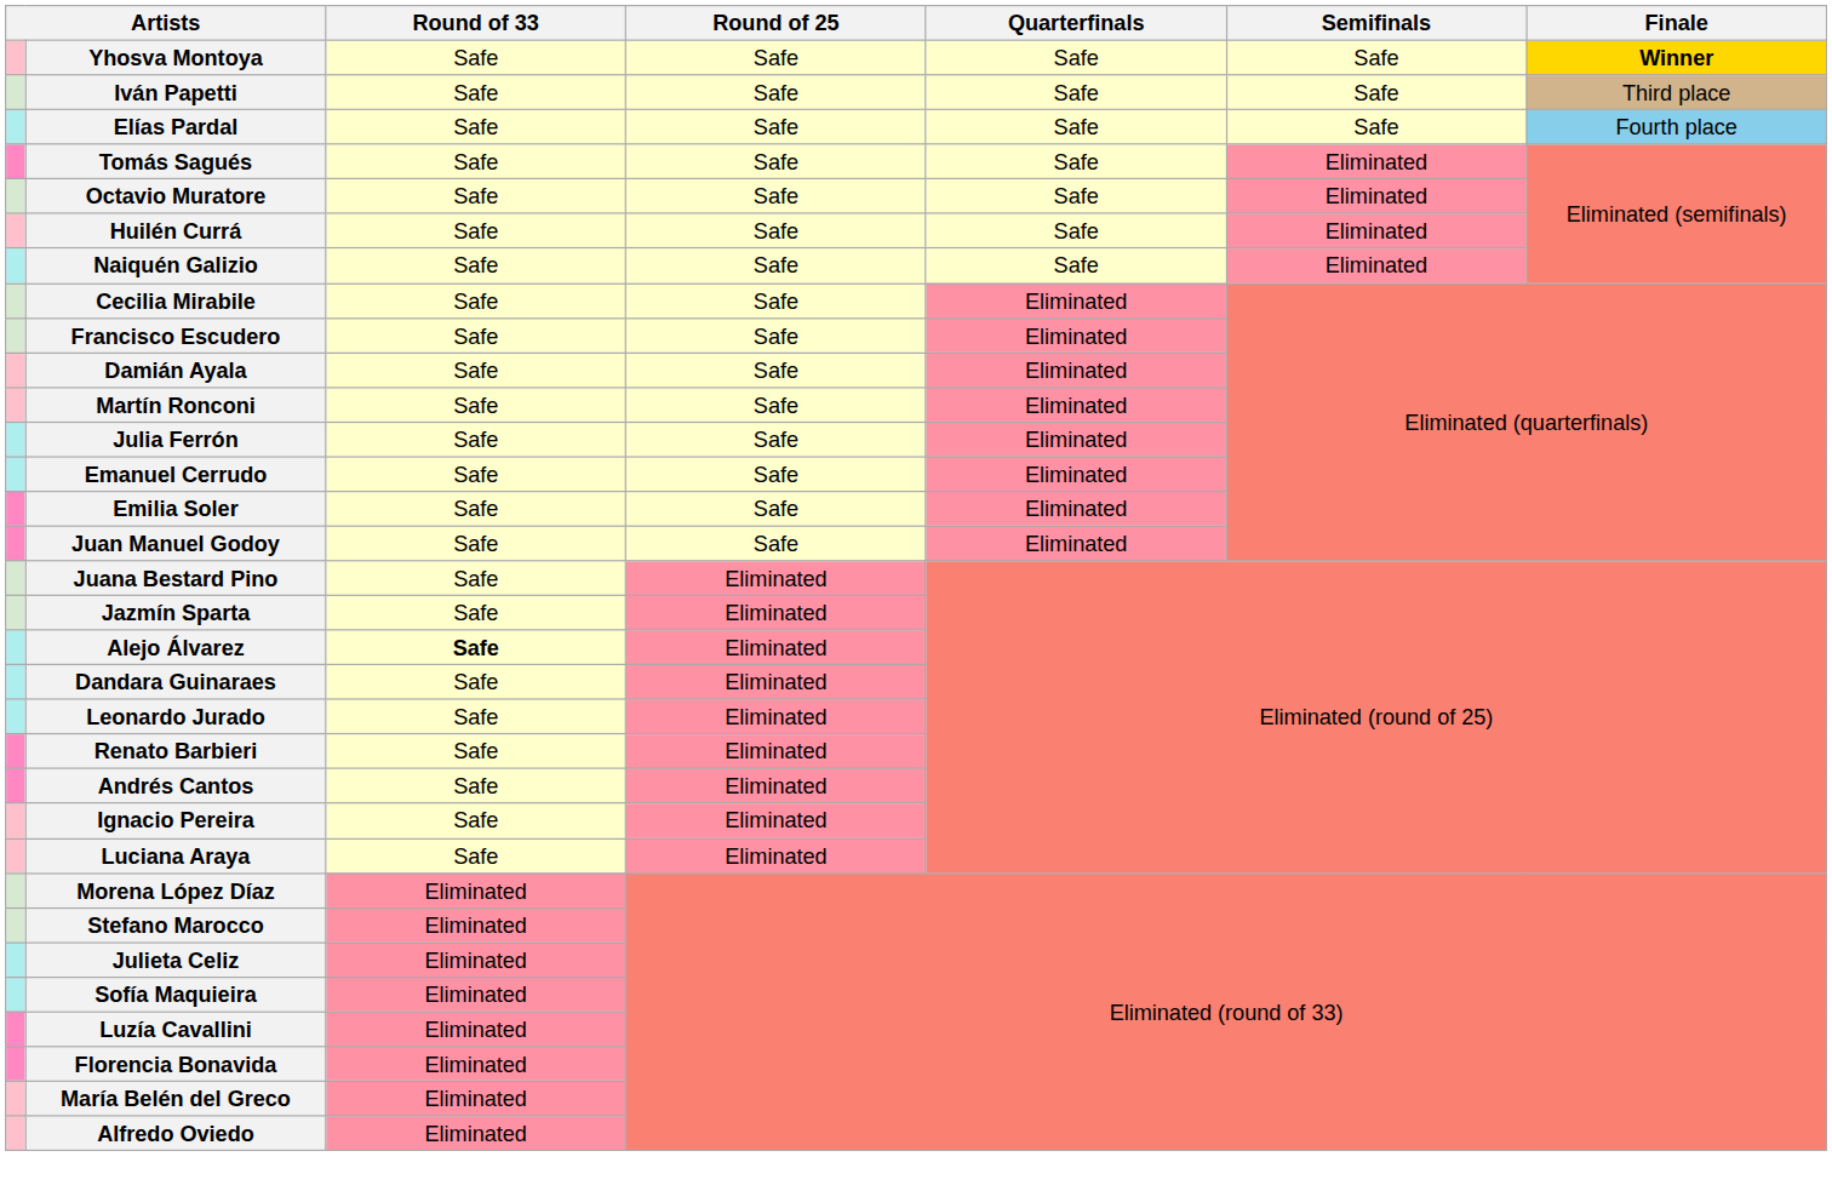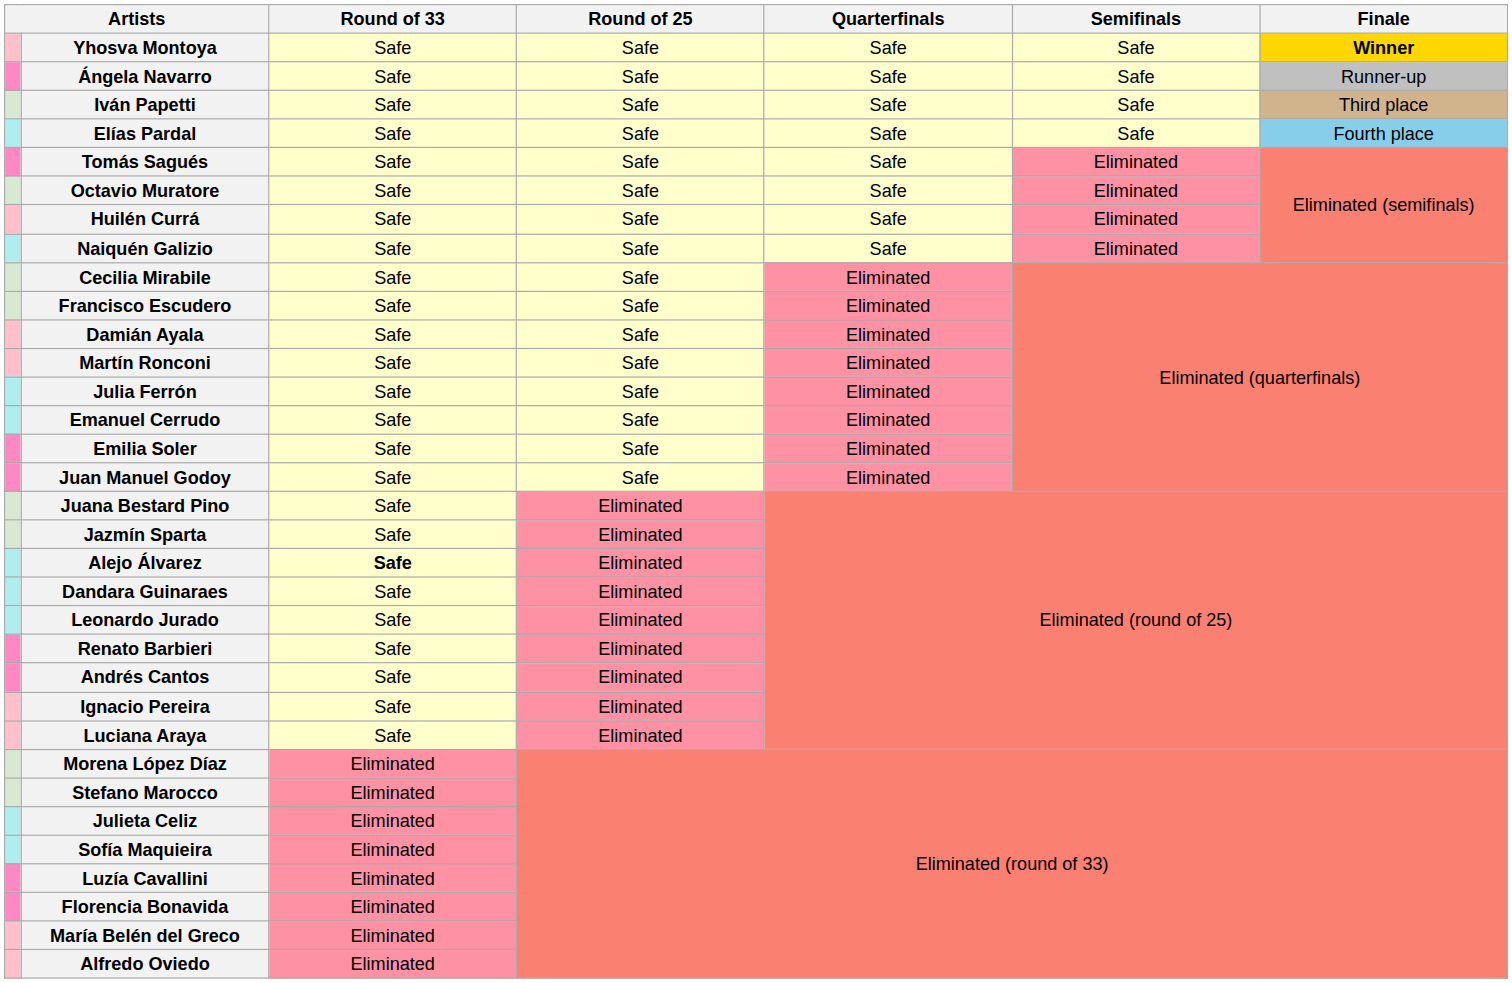 <table class="wikitable" style="text-align:center; font-size:95%; width:100%">
 <tr>
 <th colspan="2" width="16%">Artists</th>
 <th style="width:15%">Round of 33</th>
 <th style="width:15%">Round of 25</th>
 <th style="width:15%">Quarterfinals</th>
 <th style="width:15%">Semifinals</th>
 <th style="width:15%">Finale</th>
 </tr>
 <tr>
 <td style="background:pink; width:01%"></td>
 <th>Yhosva Montoya</th>
 <td style="background:#FFFFCC">Safe</td>
 <td style="background:#FFFFCC">Safe</td>
 <td style="background:#FFFFCC">Safe</td>
 <td style="background:#FFFFCC">Safe</td>
 <td style="background: gold"><strong>Winner</strong></td>
+</tr>
+<tr>
+<td style="background:#FF87C3"></td>
+<th>Ángela Navarro</th>
+<td style="background:#FFFFCC">Safe</td>
+<td style="background:#FFFFCC">Safe</td>
+<td style="background:#FFFFCC">Safe</td>
+<td style="background:#FFFFCC">Safe</td>
+<td style="background: silver">Runner-up</td>
 </tr>
 <tr>
 <td style="background:#d7ead1"></td>
 <th>Iván Papetti</th>
 <td style="background:#FFFFCC">Safe</td>
 <td style="background:#FFFFCC">Safe</td>
 <td style="background:#FFFFCC">Safe</td>
 <td style="background:#FFFFCC">Safe</td>
 <td style="background: tan">Third place</td>
 </tr>
 <tr>
 <td style="background:#afeeee"></td>
 <th>Elías Pardal</th>
 <td style="background:#FFFFCC">Safe</td>
 <td style="background:#FFFFCC">Safe</td>
 <td style="background:#FFFFCC">Safe</td>
 <td style="background:#FFFFCC">Safe</td>
 <td style="background: skyblue">Fourth place</td>
 </tr>
 <tr>
 <td style="background:#FF87C3"></td>
 <th>Tomás Sagués</th>
 <td style="background:#FFFFCC">Safe</td>
 <td style="background:#FFFFCC">Safe</td>
 <td style="background:#FFFFCC">Safe</td>
 <td style="background:#FF91A4">Eliminated</td>
 <td rowspan="4" style="background:salmon">Eliminated (semifinals)</td>
 </tr>
 <tr>
 <td style="background:#d7ead1"></td>
 <th>Octavio Muratore</th>
 <td style="background:#FFFFCC">Safe</td>
 <td style="background:#FFFFCC">Safe</td>
 <td style="background:#FFFFCC">Safe</td>
 <td style="background:#FF91A4">Eliminated</td>
 </tr>
 <tr>
 <td style="background:pink"></td>
 <th>Huilén Currá</th>
 <td style="background:#FFFFCC">Safe</td>
 <td style="background:#FFFFCC">Safe</td>
 <td style="background:#FFFFCC">Safe</td>
 <td style="background:#FF91A4">Eliminated</td>
 </tr>
 <tr>
 <td style="background:#afeeee"></td>
 <th>Naiquén Galizio</th>
 <td style="background:#FFFFCC">Safe</td>
 <td style="background:#FFFFCC">Safe</td>
 <td style="background:#FFFFCC">Safe</td>
 <td style="background:#FF91A4">Eliminated</td>
 </tr>
 <tr>
 <td style="background:#d7ead1"></td>
 <th>Cecilia Mirabile</th>
 <td style="background:#FFFFCC">Safe</td>
 <td style="background:#FFFFCC">Safe</td>
 <td style="background:#FF91A4">Eliminated</td>
 <td rowspan="8" colspan="2" style="background:salmon">Eliminated (quarterfinals)</td>
 </tr>
 <tr>
 <td style="background:#d7ead1"></td>
 <th>Francisco Escudero</th>
 <td style="background:#FFFFCC">Safe</td>
 <td style="background:#FFFFCC">Safe</td>
 <td style="background:#FF91A4">Eliminated</td>
 </tr>
 <tr>
 <td style="background:pink"></td>
 <th>Damián Ayala</th>
 <td style="background:#FFFFCC">Safe</td>
 <td style="background:#FFFFCC">Safe</td>
 <td style="background:#FF91A4">Eliminated</td>
 </tr>
 <tr>
 <td style="background:pink"></td>
 <th>Martín Ronconi</th>
 <td style="background:#FFFFCC">Safe</td>
 <td style="background:#FFFFCC">Safe</td>
 <td style="background:#FF91A4">Eliminated</td>
 </tr>
 <tr>
 <td style="background:#afeeee"></td>
 <th>Julia Ferrón</th>
 <td style="background:#FFFFCC">Safe</td>
 <td style="background:#FFFFCC">Safe</td>
 <td style="background:#FF91A4">Eliminated</td>
 </tr>
 <tr>
 <td style="background:#afeeee"></td>
 <th>Emanuel Cerrudo</th>
 <td style="background:#FFFFCC">Safe</td>
 <td style="background:#FFFFCC">Safe</td>
 <td style="background:#FF91A4">Eliminated</td>
 </tr>
 <tr>
 <td style="background:#FF87C3"></td>
 <th>Emilia Soler</th>
 <td style="background:#FFFFCC">Safe</td>
 <td style="background:#FFFFCC">Safe</td>
 <td style="background:#FF91A4">Eliminated</td>
 </tr>
 <tr>
 <td style="background:#FF87C3"></td>
 <th>Juan Manuel Godoy</th>
 <td style="background:#FFFFCC">Safe</td>
 <td style="background:#FFFFCC">Safe</td>
 <td style="background:#FF91A4">Eliminated</td>
 </tr>
 <tr>
 <td style="background:#d7ead1"></td>
 <th>Juana Bestard Pino</th>
 <td style="background:#FFFFCC">Safe</td>
 <td style="background:#FF91A4">Eliminated</td>
 <td rowspan="9" colspan="3" style="background:salmon">Eliminated (round of 25)</td>
 </tr>
 <tr>
 <td style="background:#d7ead1"></td>
 <th>Jazmín Sparta</th>
 <td style="background:#FFFFCC">Safe</td>
 <td style="background:#FF91A4">Eliminated</td>
 </tr>
 <tr>
 <td style="background:#afeeee"></td>
 <th>Alejo Álvarez</th>
 <td style="background:#FFFFCC"><strong>Safe</strong></td>
 <td style="background:#FF91A4">Eliminated</td>
 </tr>
 <tr>
 <td style="background:#afeeee"></td>
 <th>Dandara Guinaraes</th>
 <td style="background:#FFFFCC">Safe</td>
 <td style="background:#FF91A4">Eliminated</td>
 </tr>
 <tr>
 <td style="background:#afeeee"></td>
 <th>Leonardo Jurado</th>
 <td style="background:#FFFFCC">Safe</td>
 <td style="background:#FF91A4">Eliminated</td>
 </tr>
 <tr>
 <td style="background:#FF87C3"></td>
 <th>Renato Barbieri</th>
 <td style="background:#FFFFCC">Safe</td>
 <td style="background:#FF91A4">Eliminated</td>
 </tr>
 <tr>
 <td style="background:#FF87C3"></td>
 <th>Andrés Cantos</th>
 <td style="background:#FFFFCC">Safe</td>
 <td style="background:#FF91A4">Eliminated</td>
 </tr>
 <tr>
 <td style="background:pink"></td>
 <th>Ignacio Pereira</th>
 <td style="background:#FFFFCC">Safe</td>
 <td style="background:#FF91A4">Eliminated</td>
 </tr>
 <tr>
 <td style="background:pink"></td>
 <th>Luciana Araya</th>
 <td style="background:#FFFFCC">Safe</td>
 <td style="background:#FF91A4">Eliminated</td>
 </tr>
 <tr>
 <td style="background:#d7ead1"></td>
 <th>Morena López Díaz</th>
 <td style="background:#FF91A4">Eliminated</td>
 <td rowspan="8" colspan="4" style="background:salmon">Eliminated (round of 33)</td>
 </tr>
 <tr>
 <td style="background:#d7ead1"></td>
 <th>Stefano Marocco</th>
 <td style="background:#FF91A4">Eliminated</td>
 </tr>
 <tr>
 <td style="background:#afeeee"></td>
 <th>Julieta Celiz</th>
 <td style="background:#FF91A4">Eliminated</td>
 </tr>
 <tr>
 <td style="background:#afeeee"></td>
 <th>Sofía Maquieira</th>
 <td style="background:#FF91A4">Eliminated</td>
 </tr>
 <tr>
 <td style="background:#FF87C3"></td>
 <th>Luzía Cavallini</th>
 <td style="background:#FF91A4">Eliminated</td>
 </tr>
 <tr>
 <td style="background:#FF87C3"></td>
 <th>Florencia Bonavida</th>
 <td style="background:#FF91A4">Eliminated</td>
 </tr>
 <tr>
 <td style="background:pink"></td>
 <th>María Belén del Greco</th>
 <td style="background:#FF91A4">Eliminated</td>
 </tr>
 <tr>
 <td style="background:pink"></td>
 <th>Alfredo Oviedo</th>
 <td style="background:#FF91A4">Eliminated</td>
 </tr>
 </table>
